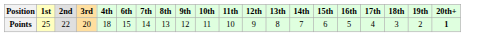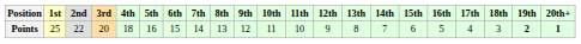 <table class="wikitable" style="font-size:85%; text-align:center">
 <tr>
 <th>Position</th>
 <td style="background:#ffffbf;"> <strong>1st</strong> </td>
 <td style="background:#dfdfdf;"> <strong>2nd</strong> </td>
 <td style="background:#ffdf9f;"> <strong>3rd</strong> </td>
 <td style="background:#dfffdf;"> <strong>4th</strong> </td>
+<td style="background:#dfffdf;"> <strong>5th</strong> </td>
 <td style="background:#dfffdf;"> <strong>6th</strong> </td>
 <td style="background:#dfffdf;"> <strong>7th</strong> </td>
 <td style="background:#dfffdf;"> <strong>8th</strong> </td>
 <td style="background:#dfffdf;"> <strong>9th</strong> </td>
 <td style="background:#dfffdf;"> <strong>10th</strong> </td>
 <td style="background:#dfffdf;"> <strong>11th</strong> </td>
 <td style="background:#dfffdf;"> <strong>12th</strong> </td>
 <td style="background:#dfffdf;"> <strong>13th</strong> </td>
 <td style="background:#dfffdf;"> <strong>14th</strong> </td>
 <td style="background:#dfffdf;"> <strong>15th</strong> </td>
 <td style="background:#dfffdf;"> <strong>16th</strong> </td>
 <td style="background:#dfffdf;"> <strong>17th</strong> </td>
 <td style="background:#dfffdf;"> <strong>18th</strong> </td>
 <td style="background:#dfffdf;"> <strong>19th</strong> </td>
 <td style="background:#dfffdf;"> <strong>20th+</strong> </td>
 </tr>
 <tr>
 <th>Points</th>
 <td style="background:#ffffbf;">25</td>
 <td style="background:#dfdfdf;">22</td>
 <td style="background:#ffdf9f;">20</td>
 <td style="background:#dfffdf;">18</td>
+<td style="background:#dfffdf;">16</td>
 <td style="background:#dfffdf;">15</td>
 <td style="background:#dfffdf;">14</td>
 <td style="background:#dfffdf;">13</td>
 <td style="background:#dfffdf;">12</td>
 <td style="background:#dfffdf;">11</td>
 <td style="background:#dfffdf;">10</td>
 <td style="background:#dfffdf;">9</td>
 <td style="background:#dfffdf;">8</td>
 <td style="background:#dfffdf;">7</td>
 <td style="background:#dfffdf;">6</td>
 <td style="background:#dfffdf;">5</td>
 <td style="background:#dfffdf;">4</td>
 <td style="background:#dfffdf;">3</td>
-<td style="background:#dfffdf;">2</td>
+<td style="background:#dfffdf;"><strong>2</strong></td>
 <td style="background:#dfffdf;"><strong>1</strong></td>
 </tr>
 </table>
